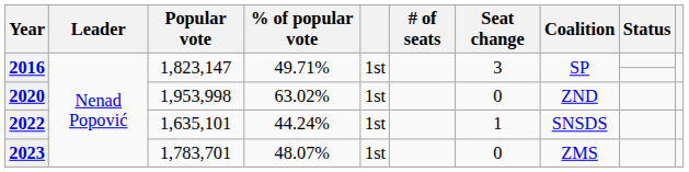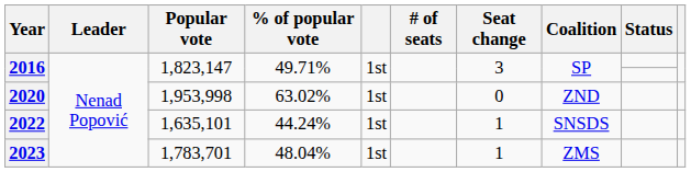 <table class="wikitable" style="text-align:center">
 <tr>
 <th>Year</th>
 <th>Leader</th>
 <th>Popular vote</th>
 <th>% of popular vote</th>
 <th></th>
 <th># of seats</th>
 <th>Seat change</th>
 <th>Coalition</th>
 <th>Status</th>
 <th></th>
 </tr>
 <tr>
 <th rowspan="2"><a href='#'>2016</a></th>
 <td rowspan="5"><a href='#'>Nenad Popović</a></td>
 <td rowspan="2">1,823,147</td>
 <td rowspan="2">49.71%</td>
 <td rowspan="2"> 1st</td>
 <td rowspan="2"></td>
 <td rowspan="2"> 3</td>
 <td rowspan="2"><a href='#'>SP</a></td>
 <td></td>
 <td rowspan="2"></td>
 </tr>
 <tr>
 <td></td>
 </tr>
 <tr>
 <th><a href='#'>2020</a></th>
 <td>1,953,998</td>
 <td>63.02%</td>
 <td> 1st</td>
 <td></td>
 <td> 0</td>
 <td><a href='#'>ZND</a></td>
 <td></td>
 <td></td>
 </tr>
 <tr>
 <th><a href='#'>2022</a></th>
 <td>1,635,101</td>
 <td>44.24%</td>
 <td> 1st</td>
 <td></td>
 <td> 1</td>
 <td><a href='#'>SNSDS</a></td>
 <td></td>
 <td></td>
 </tr>
 <tr>
 <th><a href='#'>2023</a></th>
 <td>1,783,701</td>
-<td>48.07%</td>
+<td>48.04%</td>
 <td> 1st</td>
 <td></td>
-<td> 0</td>
+<td> 1</td>
 <td><a href='#'>ZMS</a></td>
 <td></td>
 <td></td>
 </tr>
 </table>
